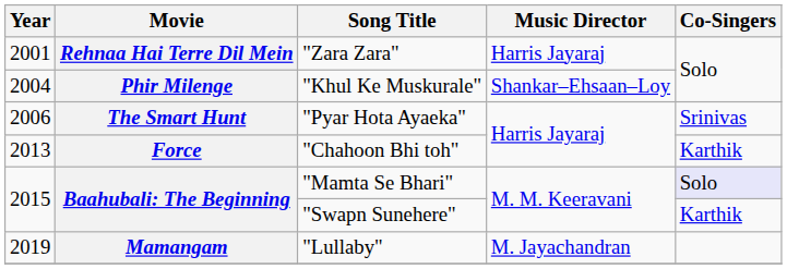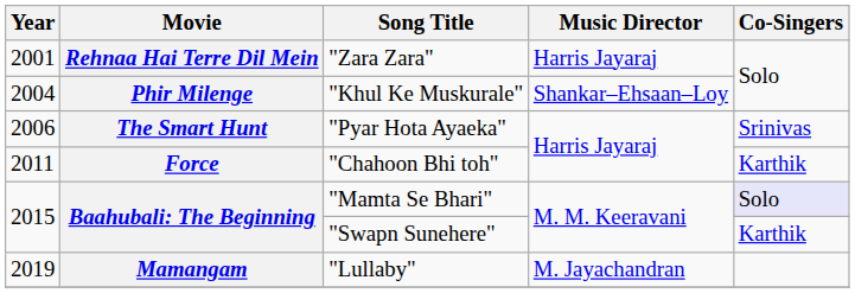 <table class="wikitable">
 <tr>
 <th>Year</th>
 <th>Movie</th>
 <th>Song Title</th>
 <th>Music Director</th>
 <th>Co-Singers</th>
 </tr>
 <tr>
 <td>2001</td>
 <th><strong><em><a href='#'>Rehnaa Hai Terre Dil Mein</a></em></strong></th>
 <td>"Zara Zara"</td>
 <td><a href='#'>Harris Jayaraj</a></td>
 <td rowspan="2">Solo</td>
 </tr>
 <tr>
 <td>2004</td>
 <th><strong><em><a href='#'>Phir Milenge</a></em></strong></th>
 <td>"Khul Ke Muskurale"</td>
 <td><a href='#'>Shankar–Ehsaan–Loy</a></td>
 </tr>
 <tr>
 <td>2006</td>
 <th><strong><a href='#'><em>The Smart Hunt</em></a></strong></th>
 <td>"Pyar Hota Ayaeka"</td>
 <td rowspan="2"><a href='#'>Harris Jayaraj</a></td>
 <td><a href='#'>Srinivas</a></td>
 </tr>
 <tr>
-<td>2013</td>
+<td>2011</td>
 <th><strong><a href='#'><em>Force</em></a></strong></th>
 <td>"Chahoon Bhi toh"</td>
 <td><a href='#'>Karthik</a></td>
 </tr>
 <tr>
 <td rowspan="2">2015</td>
 <th rowspan="2"><strong><em><a href='#'>Baahubali: The Beginning</a></em></strong></th>
 <td>"Mamta Se Bhari"</td>
 <td rowspan="2"><a href='#'>M. M. Keeravani</a></td>
 <td style="background: lavender;">Solo</td>
 </tr>
 <tr>
 <td>"Swapn Sunehere"</td>
 <td><a href='#'>Karthik</a></td>
 </tr>
 <tr>
 <td>2019</td>
 <th><a href='#'><em>Mamangam</em></a></th>
 <td>"Lullaby"</td>
 <td><a href='#'>M. Jayachandran</a></td>
 <td></td>
 </tr>
 <tr>
 </tr>
 </table>
